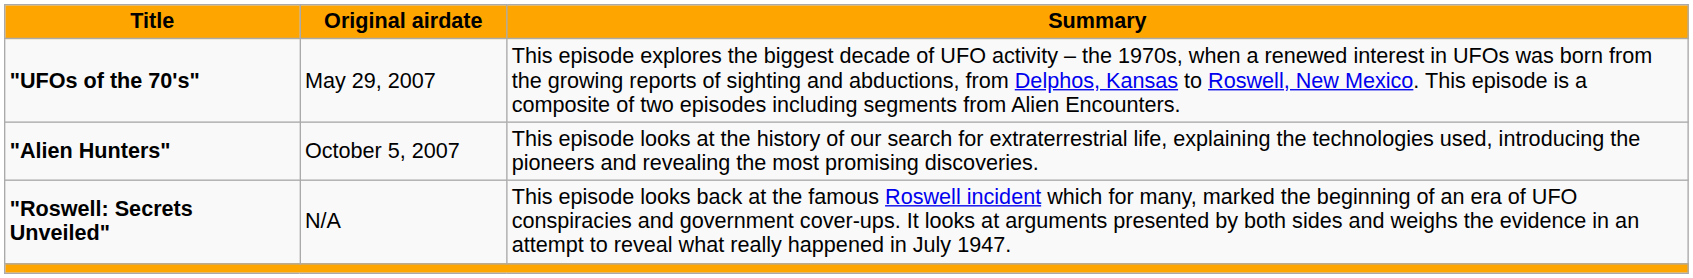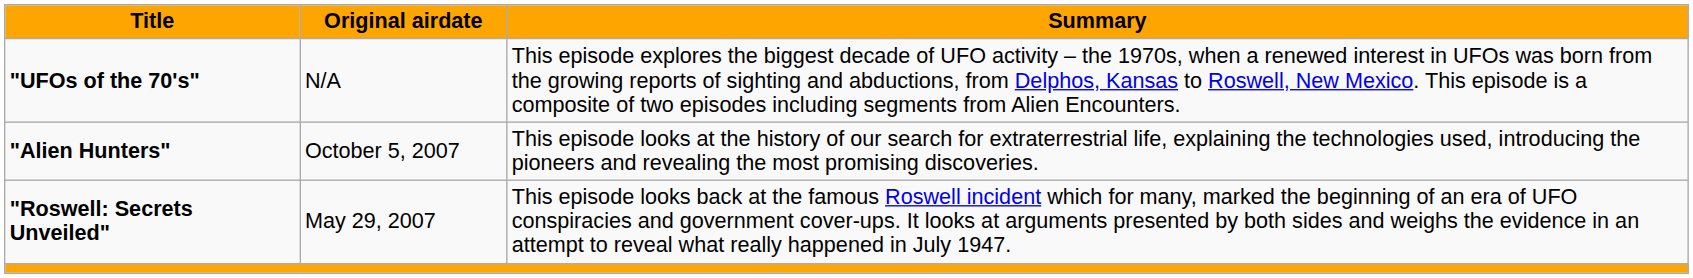 <table class="wikitable">
 <tr>
 <th style="background:orange; color:#000; width:10%;">Title</th>
 <th style="background:orange; color:#000; width:7%;">Original airdate</th>
 <th style="background:orange; color:#000; width:40%;">Summary</th>
 </tr>
 <tr>
 <td><strong>"UFOs of the 70's"</strong></td>
-<td>May 29, 2007</td>
+<td>N/A</td>
 <td>This episode explores the biggest decade of UFO activity – the 1970s, when a renewed interest in UFOs was born from the growing reports of sighting and abductions, from <a href='#'>Delphos, Kansas</a> to <a href='#'>Roswell, New Mexico</a>.  This episode is a composite of two episodes including segments from Alien Encounters.</td>
 </tr>
 <tr>
 <td><strong>"Alien Hunters"</strong></td>
 <td>October 5, 2007</td>
 <td>This episode looks at the history of our search for extraterrestrial life, explaining the technologies used, introducing the pioneers and revealing the most promising discoveries.</td>
 </tr>
 <tr>
 <td><strong>"Roswell: Secrets Unveiled"</strong></td>
-<td>N/A</td>
+<td>May 29, 2007</td>
 <td>This episode looks back at the famous <a href='#'>Roswell incident</a> which for many, marked the beginning of an era of UFO conspiracies and government cover-ups. It looks at arguments presented by both sides and weighs the evidence in an attempt to reveal what really happened in July 1947.</td>
 </tr>
 <tr>
 <td style="background:orange;" colspan="5"></td>
 </tr>
 </table>
